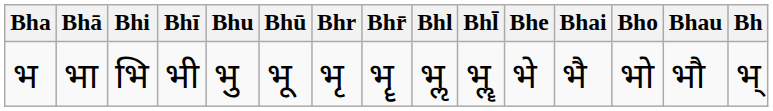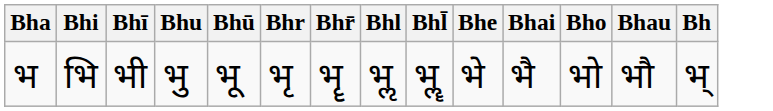 <table class="wikitable">
 <tr>
 <th>Bha</th>
-<th>Bhā</th>
 <th>Bhi</th>
 <th>Bhī</th>
 <th>Bhu</th>
 <th>Bhū</th>
 <th>Bhr</th>
 <th>Bhr̄</th>
 <th>Bhl</th>
 <th>Bhl̄</th>
 <th>Bhe</th>
 <th>Bhai</th>
 <th>Bho</th>
 <th>Bhau</th>
 <th>Bh</th>
 </tr>
 <tr style="font-size: 150%;">
 <td>भ</td>
-<td>भा</td>
 <td>भि</td>
 <td>भी</td>
 <td>भु</td>
 <td>भू</td>
 <td>भृ</td>
 <td>भॄ</td>
 <td>भॢ</td>
 <td>भॣ</td>
 <td>भे</td>
 <td>भै</td>
 <td>भो</td>
 <td>भौ</td>
 <td>भ्</td>
 </tr>
 </table>
